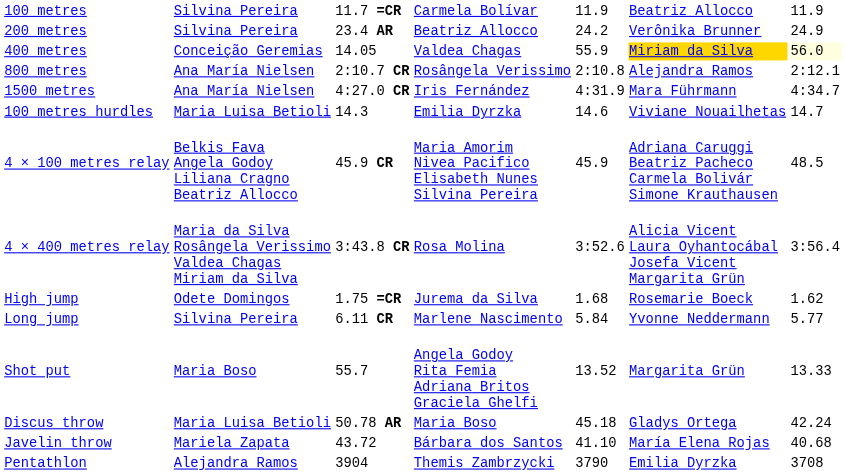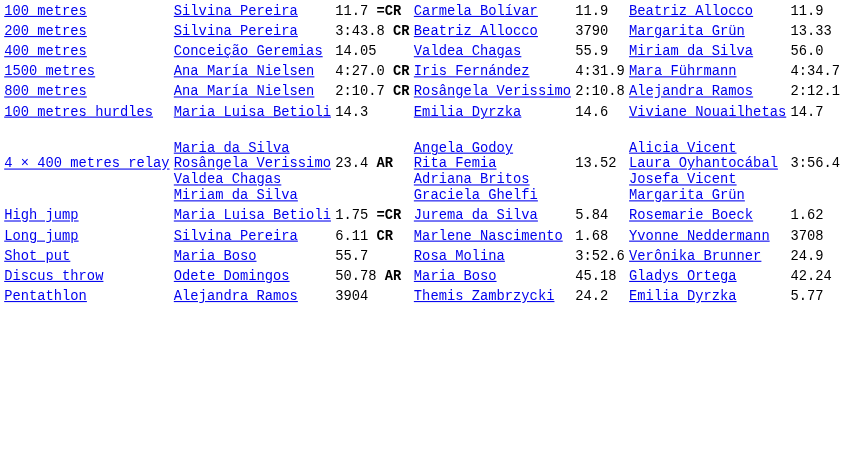 <table>
 <tr>
 <td><a href='#'>100 metres</a></td>
 <td><a href='#'>Silvina Pereira</a><br> </td>
 <td>11.7 <strong>=CR</strong></td>
 <td><a href='#'>Carmela Bolívar</a><br> </td>
 <td>11.9</td>
 <td><a href='#'>Beatriz Allocco</a><br> </td>
 <td>11.9</td>
 </tr>
 <tr>
 <td><a href='#'>200 metres</a></td>
 <td><a href='#'>Silvina Pereira</a><br> </td>
-<td>23.4 <strong>AR</strong></td>
+<td>3:43.8 <strong>CR</strong></td>
 <td><a href='#'>Beatriz Allocco</a><br> </td>
-<td>24.2</td>
-<td><a href='#'>Verônika Brunner</a><br> </td>
-<td>24.9</td>
+<td>3790</td>
+<td><a href='#'>Margarita Grün</a><br> </td>
+<td>13.33</td>
 </tr>
 <tr>
 <td><a href='#'>400 metres</a></td>
 <td><a href='#'>Conceição Geremias</a><br> </td>
 <td>14.05</td>
 <td><a href='#'>Valdea Chagas</a><br> </td>
 <td>55.9</td>
-<td style="background: gold;"><a href='#'>Miriam da Silva</a><br> </td>
-<td style="background: lightyellow;">56.0</td>
+<td><a href='#'>Miriam da Silva</a><br> </td>
+<td>56.0</td>
+</tr>
+<tr>
+<td><a href='#'>1500 metres</a></td>
+<td><a href='#'>Ana María Nielsen</a><br> </td>
+<td>4:27.0 <strong>CR</strong></td>
+<td><a href='#'>Iris Fernández</a><br> </td>
+<td>4:31.9</td>
+<td><a href='#'>Mara Führmann</a><br> </td>
+<td>4:34.7</td>
 </tr>
 <tr>
 <td><a href='#'>800 metres</a></td>
 <td><a href='#'>Ana María Nielsen</a><br> </td>
 <td>2:10.7 <strong>CR</strong></td>
 <td><a href='#'>Rosângela Verissimo</a><br> </td>
 <td>2:10.8</td>
 <td><a href='#'>Alejandra Ramos</a><br> </td>
 <td>2:12.1</td>
 </tr>
 <tr>
-<td><a href='#'>1500 metres</a></td>
-<td><a href='#'>Ana María Nielsen</a><br> </td>
-<td>4:27.0 <strong>CR</strong></td>
-<td><a href='#'>Iris Fernández</a><br> </td>
-<td>4:31.9</td>
-<td><a href='#'>Mara Führmann</a><br> </td>
-<td>4:34.7</td>
-</tr>
-<tr>
 <td><a href='#'>100 metres hurdles</a></td>
 <td><a href='#'>Maria Luisa Betioli</a><br> </td>
 <td>14.3</td>
 <td><a href='#'>Emilia Dyrzka</a><br> </td>
 <td>14.6</td>
 <td><a href='#'>Viviane Nouailhetas</a><br> </td>
 <td>14.7</td>
 </tr>
 <tr>
-<td><a href='#'>4 × 100 metres relay</a></td>
-<td><br><a href='#'>Belkis Fava</a><br><a href='#'>Angela Godoy</a><br><a href='#'>Liliana Cragno</a><br><a href='#'>Beatriz Allocco</a></td>
-<td>45.9 <strong>CR</strong></td>
-<td><br><a href='#'>Maria Amorim</a><br><a href='#'>Nivea Pacifico</a><br><a href='#'>Elisabeth Nunes</a><br><a href='#'>Silvina Pereira</a></td>
-<td>45.9</td>
-<td><br><a href='#'>Adriana Caruggi</a><br><a href='#'>Beatriz Pacheco</a><br><a href='#'>Carmela Bolivár</a><br><a href='#'>Simone Krauthausen</a></td>
-<td>48.5</td>
-</tr>
-<tr>
 <td><a href='#'>4 × 400 metres relay</a></td>
 <td><br><a href='#'>Maria da Silva</a><br><a href='#'>Rosângela Verissimo</a><br><a href='#'>Valdea Chagas</a><br><a href='#'>Miriam da Silva</a></td>
-<td>3:43.8 <strong>CR</strong></td>
-<td><a href='#'>Rosa Molina</a><br> </td>
-<td>3:52.6</td>
+<td>23.4 <strong>AR</strong></td>
+<td><br><a href='#'>Angela Godoy</a><br><a href='#'>Rita Femia</a><br><a href='#'>Adriana Britos</a><br><a href='#'>Graciela Ghelfi</a></td>
+<td>13.52</td>
 <td><br><a href='#'>Alicia Vicent</a><br><a href='#'>Laura Oyhantocábal</a><br><a href='#'>Josefa Vicent</a><br><a href='#'>Margarita Grün</a></td>
 <td>3:56.4</td>
 </tr>
 <tr>
 <td><a href='#'>High jump</a></td>
-<td><a href='#'>Odete Domingos</a><br> </td>
+<td><a href='#'>Maria Luisa Betioli</a><br> </td>
 <td>1.75 <strong>=CR</strong></td>
 <td><a href='#'>Jurema da Silva</a><br> </td>
-<td>1.68</td>
+<td>5.84</td>
 <td><a href='#'>Rosemarie Boeck</a><br> </td>
 <td>1.62</td>
 </tr>
 <tr>
 <td><a href='#'>Long jump</a></td>
 <td><a href='#'>Silvina Pereira</a><br> </td>
 <td>6.11 <strong>CR</strong></td>
 <td><a href='#'>Marlene Nascimento</a><br> </td>
-<td>5.84</td>
+<td>1.68</td>
 <td><a href='#'>Yvonne Neddermann</a><br> </td>
-<td>5.77</td>
+<td>3708</td>
 </tr>
 <tr>
 <td><a href='#'>Shot put</a></td>
 <td><a href='#'>Maria Boso</a><br> </td>
 <td>55.7</td>
-<td><br><a href='#'>Angela Godoy</a><br><a href='#'>Rita Femia</a><br><a href='#'>Adriana Britos</a><br><a href='#'>Graciela Ghelfi</a></td>
-<td>13.52</td>
-<td><a href='#'>Margarita Grün</a><br> </td>
-<td>13.33</td>
+<td><a href='#'>Rosa Molina</a><br> </td>
+<td>3:52.6</td>
+<td><a href='#'>Verônika Brunner</a><br> </td>
+<td>24.9</td>
 </tr>
 <tr>
 <td><a href='#'>Discus throw</a></td>
-<td><a href='#'>Maria Luisa Betioli</a><br> </td>
+<td><a href='#'>Odete Domingos</a><br> </td>
 <td>50.78 <strong>AR</strong></td>
 <td><a href='#'>Maria Boso</a><br> </td>
 <td>45.18</td>
 <td><a href='#'>Gladys Ortega</a><br> </td>
 <td>42.24</td>
 </tr>
 <tr>
-<td><a href='#'>Javelin throw</a></td>
-<td><a href='#'>Mariela Zapata</a><br> </td>
-<td>43.72</td>
-<td><a href='#'>Bárbara dos Santos</a><br> </td>
-<td>41.10</td>
-<td><a href='#'>María Elena Rojas</a><br> </td>
-<td>40.68</td>
-</tr>
-<tr>
 <td><a href='#'>Pentathlon</a></td>
 <td><a href='#'>Alejandra Ramos</a><br> </td>
 <td>3904</td>
 <td><a href='#'>Themis Zambrzycki</a><br> </td>
-<td>3790</td>
+<td>24.2</td>
 <td><a href='#'>Emilia Dyrzka</a><br> </td>
-<td>3708</td>
+<td>5.77</td>
 </tr>
 </table>
